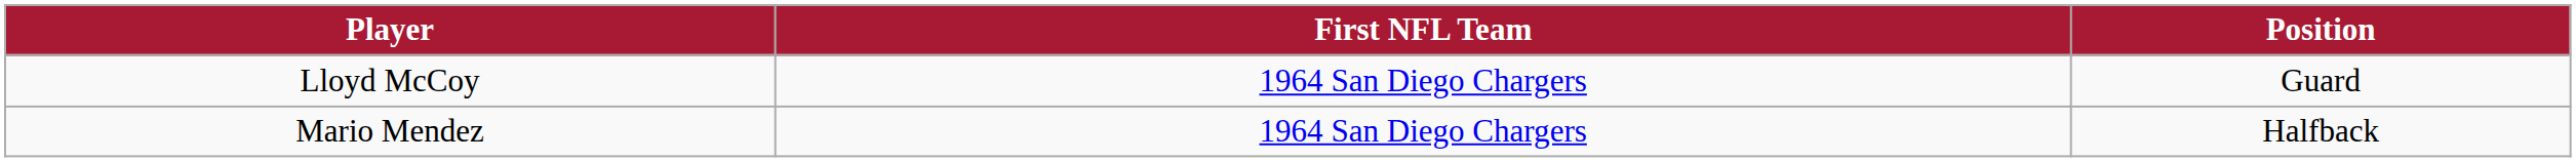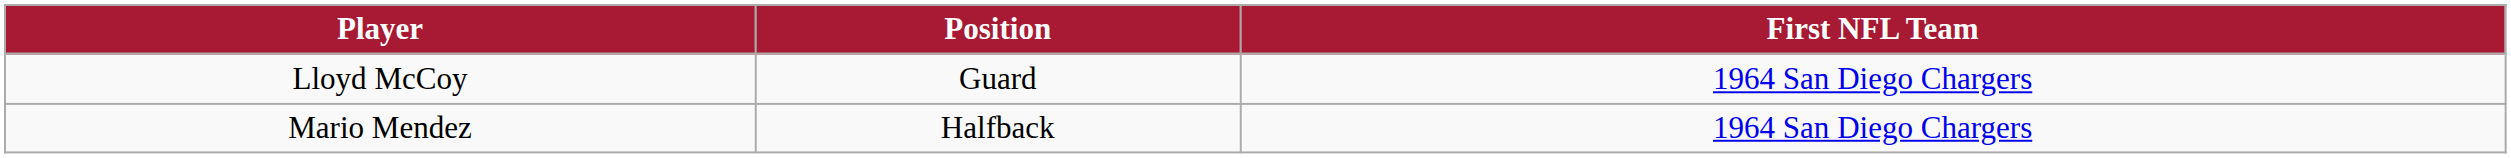 <table class="wikitable" width="65%">
 <tr>
 <th style="background:#A81933;color:#FFFFFF;">Player</th>
+<th style="background:#A81933;color:#FFFFFF;">Position</th>
 <th style="background:#A81933;color:#FFFFFF;">First NFL Team</th>
-<th style="background:#A81933;color:#FFFFFF;">Position</th>
 </tr>
 <tr align="center" bgcolor="">
 <td>Lloyd McCoy</td>
+<td>Guard</td>
 <td><a href='#'>1964 San Diego Chargers</a></td>
-<td>Guard</td>
 </tr>
 <tr align="center" bgcolor="">
 <td>Mario Mendez</td>
+<td>Halfback</td>
 <td><a href='#'>1964 San Diego Chargers</a></td>
-<td>Halfback</td>
 </tr>
 </table>
